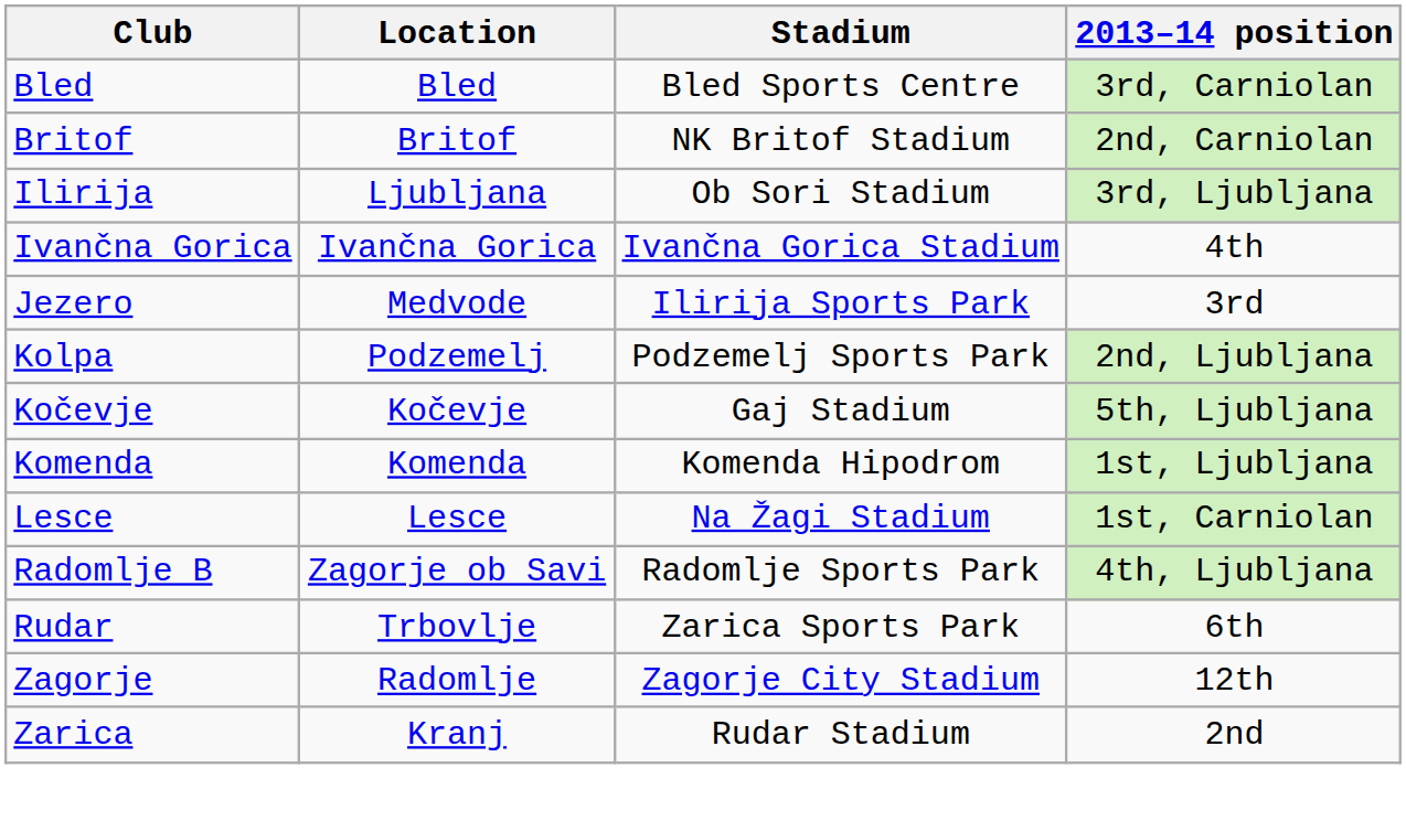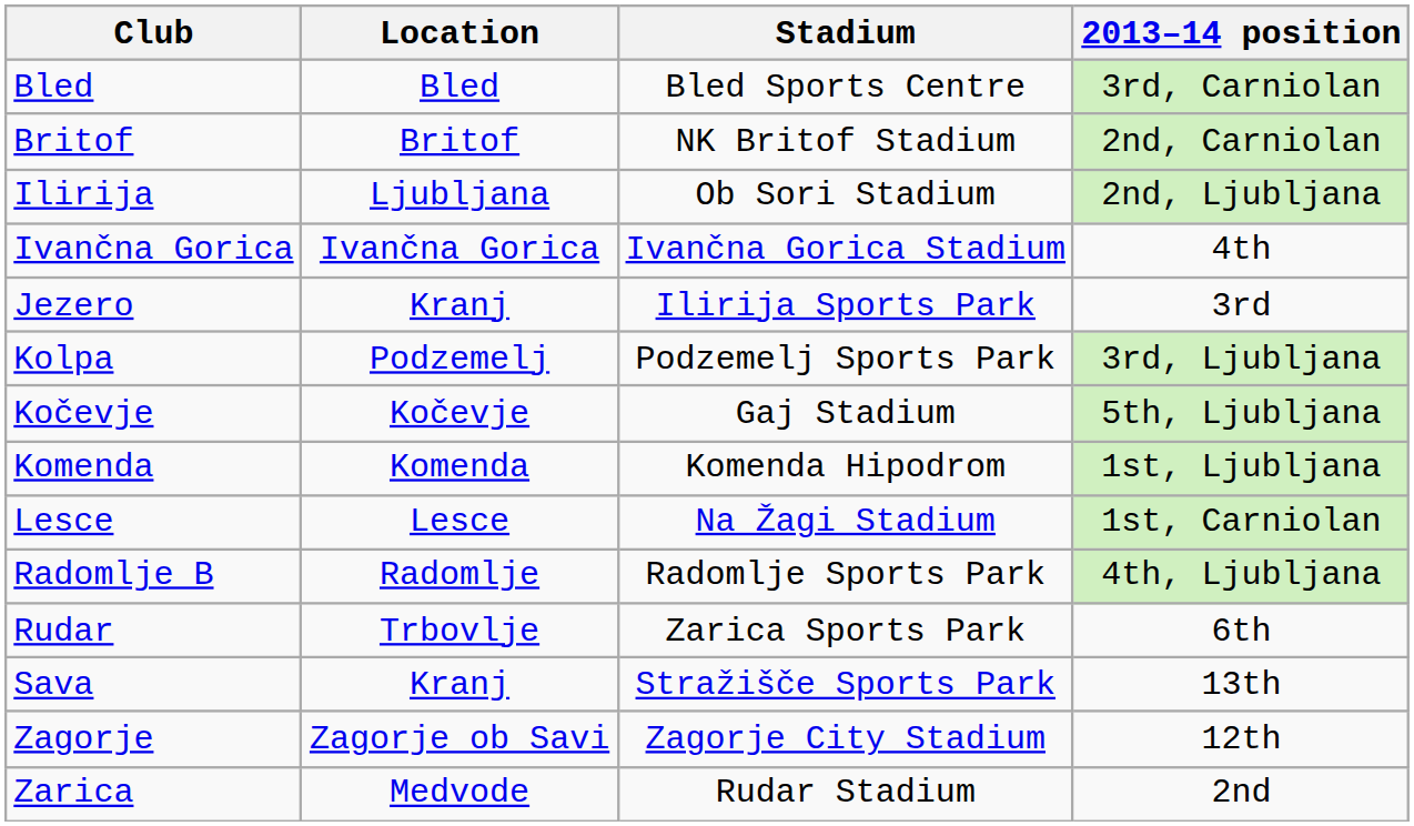 <table class="wikitable" style="text-align:center;">
 <tr>
 <th>Club</th>
 <th>Location</th>
 <th>Stadium</th>
 <th><a href='#'>2013–14</a> position</th>
 </tr>
 <tr>
 <td style="text-align:left;"><a href='#'>Bled</a></td>
 <td><a href='#'>Bled</a></td>
 <td>Bled Sports Centre</td>
 <td bgcolor="#D0F0C0">3rd, Carniolan</td>
 </tr>
 <tr>
 <td style="text-align:left;"><a href='#'>Britof</a></td>
 <td><a href='#'>Britof</a></td>
 <td>NK Britof Stadium</td>
 <td bgcolor="#D0F0C0">2nd, Carniolan</td>
 </tr>
 <tr>
 <td style="text-align:left;"><a href='#'>Ilirija</a></td>
 <td><a href='#'>Ljubljana</a></td>
 <td>Ob Sori Stadium</td>
-<td bgcolor="#D0F0C0">3rd, Ljubljana</td>
+<td bgcolor="#D0F0C0">2nd, Ljubljana</td>
 </tr>
 <tr>
 <td style="text-align:left;"><a href='#'>Ivančna Gorica</a></td>
 <td><a href='#'>Ivančna Gorica</a></td>
 <td><a href='#'>Ivančna Gorica Stadium</a></td>
 <td>4th</td>
 </tr>
 <tr>
 <td style="text-align:left;"><a href='#'>Jezero</a></td>
-<td><a href='#'>Medvode</a></td>
+<td><a href='#'>Kranj</a></td>
 <td><a href='#'>Ilirija Sports Park</a></td>
 <td>3rd</td>
 </tr>
 <tr>
 <td style="text-align:left;"><a href='#'>Kolpa</a></td>
 <td><a href='#'>Podzemelj</a></td>
 <td>Podzemelj Sports Park</td>
-<td bgcolor="#D0F0C0">2nd, Ljubljana</td>
+<td bgcolor="#D0F0C0">3rd, Ljubljana</td>
 </tr>
 <tr>
 <td style="text-align:left;"><a href='#'>Kočevje</a></td>
 <td><a href='#'>Kočevje</a></td>
 <td>Gaj Stadium</td>
 <td bgcolor="#D0F0C0">5th, Ljubljana</td>
 </tr>
 <tr>
 <td style="text-align:left;"><a href='#'>Komenda</a></td>
 <td><a href='#'>Komenda</a></td>
 <td>Komenda Hipodrom</td>
 <td bgcolor="#D0F0C0">1st, Ljubljana</td>
 </tr>
 <tr>
 <td style="text-align:left;"><a href='#'>Lesce</a></td>
 <td><a href='#'>Lesce</a></td>
 <td><a href='#'>Na Žagi Stadium</a></td>
 <td bgcolor="#D0F0C0">1st, Carniolan</td>
 </tr>
 <tr>
 <td style="text-align:left;"><a href='#'>Radomlje B</a></td>
-<td><a href='#'>Zagorje ob Savi</a></td>
+<td><a href='#'>Radomlje</a></td>
 <td>Radomlje Sports Park</td>
 <td bgcolor="#D0F0C0">4th, Ljubljana</td>
 </tr>
 <tr>
 <td style="text-align:left;"><a href='#'>Rudar</a></td>
 <td><a href='#'>Trbovlje</a></td>
 <td>Zarica Sports Park</td>
 <td>6th</td>
 </tr>
 <tr>
+<td style="text-align:left;"><a href='#'>Sava</a></td>
+<td><a href='#'>Kranj</a></td>
+<td><a href='#'>Stražišče Sports Park</a></td>
+<td>13th</td>
+</tr>
+<tr>
 <td style="text-align:left;"><a href='#'>Zagorje</a></td>
-<td><a href='#'>Radomlje</a></td>
+<td><a href='#'>Zagorje ob Savi</a></td>
 <td><a href='#'>Zagorje City Stadium</a></td>
 <td>12th</td>
 </tr>
 <tr>
 <td style="text-align:left;"><a href='#'>Zarica</a></td>
-<td><a href='#'>Kranj</a></td>
+<td><a href='#'>Medvode</a></td>
 <td>Rudar Stadium</td>
 <td>2nd</td>
 </tr>
 </table>
